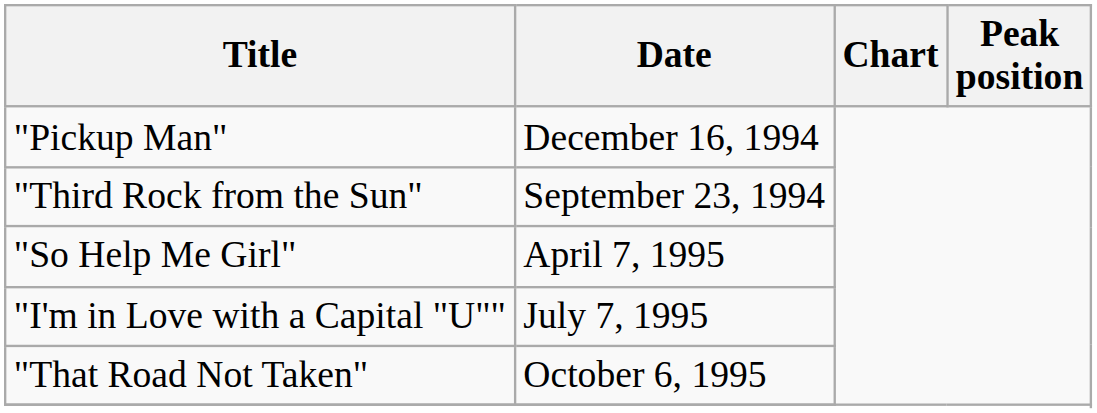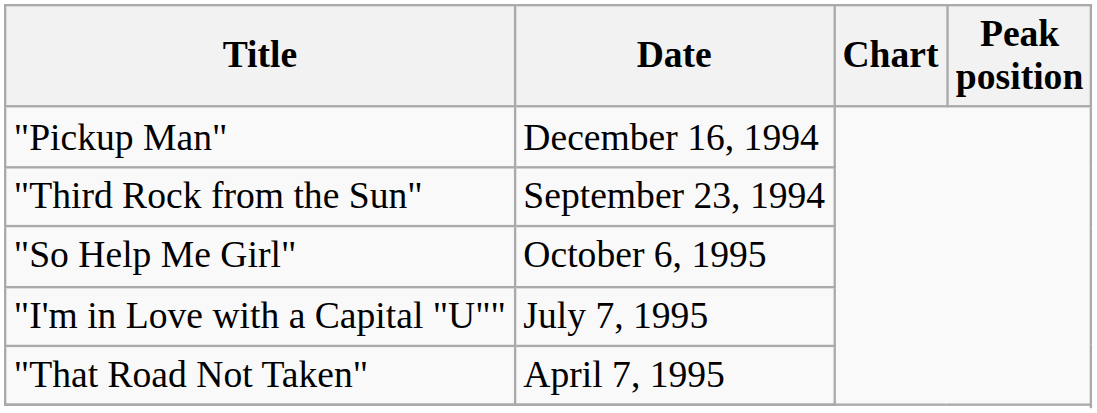 <table class="wikitable">
 <tr>
 <th>Title</th>
 <th>Date</th>
 <th>Chart</th>
 <th>Peak<br>position</th>
 </tr>
 <tr>
 <td>"Pickup Man"</td>
 <td>December 16, 1994<br></td>
 </tr>
 <tr>
 <td>"Third Rock from the Sun"</td>
 <td>September 23, 1994<br></td>
 </tr>
 <tr>
 <td>"So Help Me Girl"</td>
-<td>April 7, 1995<br></td>
+<td>October 6, 1995<br></td>
 </tr>
 <tr>
 <td>"I'm in Love with a Capital "U""</td>
 <td>July 7, 1995<br></td>
 </tr>
 <tr>
 <td>"That Road Not Taken"</td>
-<td>October 6, 1995<br></td>
+<td>April 7, 1995<br></td>
 </tr>
 <tr>
 </tr>
 </table>
